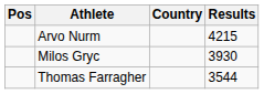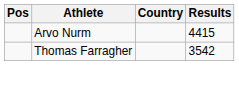 <table class="wikitable">
 <tr>
 <th>Pos</th>
 <th>Athlete</th>
 <th>Country</th>
 <th>Results</th>
 </tr>
 <tr>
 <td align="center"></td>
 <td>Arvo Nurm</td>
 <td></td>
-<td>4215</td>
-</tr>
-<tr>
-<td align="center"></td>
-<td>Milos Gryc</td>
-<td></td>
-<td>3930</td>
+<td>4415</td>
 </tr>
 <tr>
 <td align="center"></td>
 <td>Thomas Farragher</td>
 <td></td>
-<td>3544</td>
+<td>3542</td>
 </tr>
 </table>
